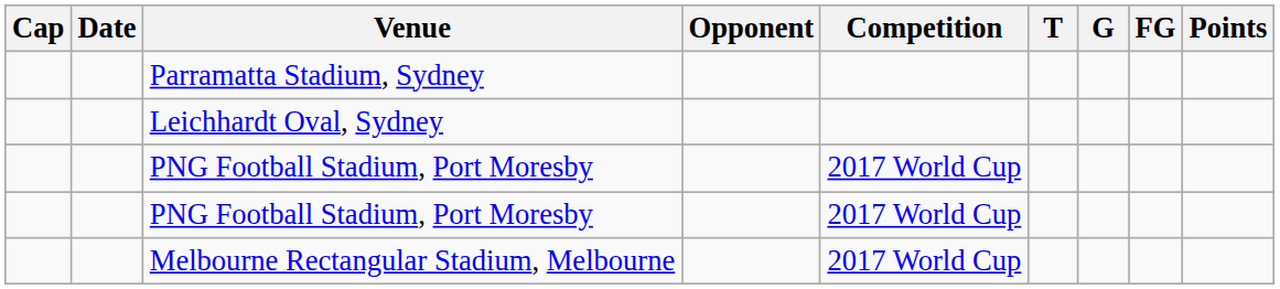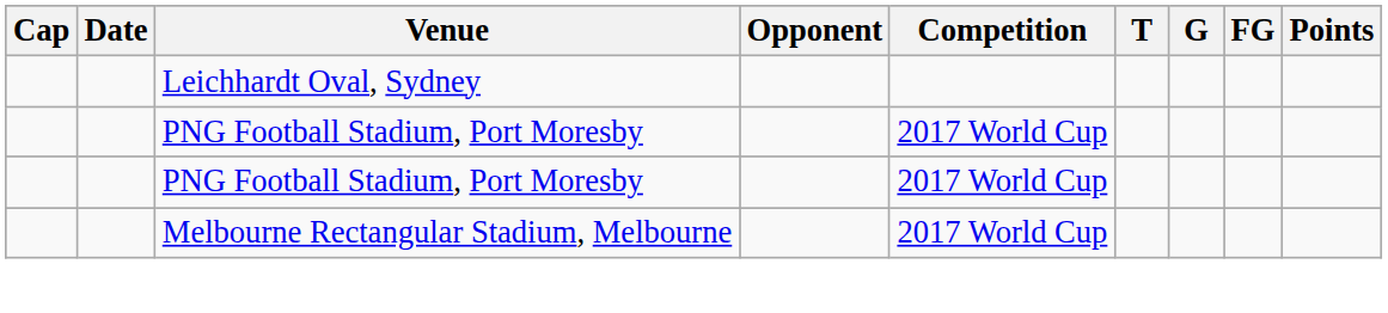 <table class="wikitable">
 <tr>
 <th>Cap</th>
 <th>Date</th>
 <th>Venue</th>
 <th>Opponent</th>
 <th>Competition</th>
 <th width=20px>T</th>
 <th width=20px>G</th>
 <th width=20px>FG</th>
 <th>Points</th>
-</tr>
-<tr>
-<td></td>
-<td align=right></td>
-<td align=left><a href='#'>Parramatta Stadium</a>, <a href='#'>Sydney</a></td>
-<td align=left></td>
-<td align=left></td>
-<td></td>
-<td></td>
-<td></td>
-<td></td>
 </tr>
 <tr>
 <td></td>
 <td align=right></td>
 <td align=left><a href='#'>Leichhardt Oval</a>, <a href='#'>Sydney</a></td>
 <td align=left></td>
 <td align=left></td>
 <td></td>
 <td></td>
 <td></td>
 <td></td>
 </tr>
 <tr>
 <td></td>
 <td align=right></td>
 <td align=left><a href='#'>PNG Football Stadium</a>, <a href='#'>Port Moresby</a></td>
 <td align=left></td>
 <td align=left><a href='#'>2017 World Cup</a></td>
 <td></td>
 <td></td>
 <td></td>
 <td></td>
 </tr>
 <tr>
 <td></td>
 <td align=right></td>
 <td align=left><a href='#'>PNG Football Stadium</a>, <a href='#'>Port Moresby</a></td>
 <td align=left></td>
 <td align=left><a href='#'>2017 World Cup</a></td>
 <td></td>
 <td></td>
 <td></td>
 <td></td>
 </tr>
 <tr>
 <td></td>
 <td align=right></td>
 <td align=left><a href='#'>Melbourne Rectangular Stadium</a>, <a href='#'>Melbourne</a></td>
 <td align=left></td>
 <td align=left><a href='#'>2017 World Cup</a></td>
 <td></td>
 <td></td>
 <td></td>
 <td></td>
 </tr>
 </table>
